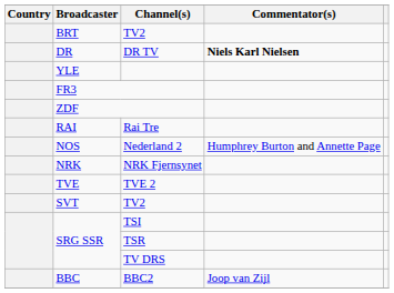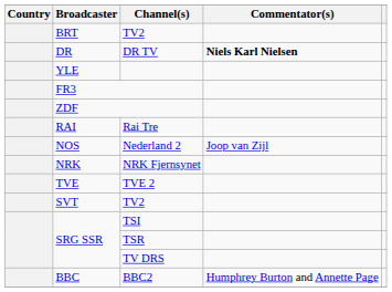 <table class="wikitable plainrowheaders">
 <tr>
 </tr>
 <tr>
 <th scope="col">Country</th>
 <th scope="col">Broadcaster</th>
 <th scope="col">Channel(s)</th>
 <th scope="col">Commentator(s)</th>
 <th scope="col"></th>
 </tr>
 <tr>
 <th scope="row"></th>
 <td><a href='#'>BRT</a></td>
 <td><a href='#'>TV2</a></td>
 <td></td>
 <td style="text-align:center"></td>
 </tr>
 <tr>
 <th scope="row"></th>
 <td><a href='#'>DR</a></td>
 <td><a href='#'>DR TV</a></td>
 <td><strong>Niels Karl Nielsen</strong></td>
 <td style="text-align:center"></td>
 </tr>
 <tr>
 <th scope="row"></th>
 <td><a href='#'>YLE</a></td>
 <td></td>
 <td></td>
 <td style="text-align:center"></td>
 </tr>
 <tr>
 <th scope="row"></th>
 <td colspan="2"><a href='#'>FR3</a></td>
 <td></td>
 <td style="text-align:center"></td>
 </tr>
 <tr>
 <th scope="row"></th>
 <td colspan="2"><a href='#'>ZDF</a></td>
 <td></td>
 <td style="text-align:center"></td>
 </tr>
 <tr>
 <th scope="row"></th>
 <td><a href='#'>RAI</a></td>
 <td><a href='#'>Rai Tre</a></td>
 <td></td>
 <td style="text-align:center"></td>
 </tr>
 <tr>
 <th scope="row"></th>
 <td><a href='#'>NOS</a></td>
 <td><a href='#'>Nederland 2</a></td>
-<td><a href='#'>Humphrey Burton</a> and <a href='#'>Annette Page</a></td>
+<td><a href='#'>Joop van Zijl</a></td>
 <td style="text-align:center"></td>
 </tr>
 <tr>
 <th scope="row"></th>
 <td><a href='#'>NRK</a></td>
 <td><a href='#'>NRK Fjernsynet</a></td>
 <td></td>
 <td style="text-align:center"></td>
 </tr>
 <tr>
 <th scope="row"></th>
 <td><a href='#'>TVE</a></td>
 <td><a href='#'>TVE 2</a></td>
 <td></td>
 <td style="text-align:center"></td>
 </tr>
 <tr>
 <th scope="row"></th>
 <td><a href='#'>SVT</a></td>
 <td><a href='#'>TV2</a></td>
 <td></td>
 <td style="text-align:center"></td>
 </tr>
 <tr>
 <th scope="rowgroup" rowspan="3"></th>
 <td rowspan="3"><a href='#'>SRG SSR</a></td>
 <td><a href='#'>TSI</a></td>
 <td></td>
 <td style="text-align:center"></td>
 </tr>
 <tr>
 <td><a href='#'>TSR</a></td>
 <td></td>
 <td style="text-align:center"></td>
 </tr>
 <tr>
 <td><a href='#'>TV DRS</a></td>
 <td></td>
 <td style="text-align:center"></td>
 </tr>
 <tr>
 <th scope="row"></th>
 <td><a href='#'>BBC</a></td>
 <td><a href='#'>BBC2</a></td>
-<td><a href='#'>Joop van Zijl</a></td>
+<td><a href='#'>Humphrey Burton</a> and <a href='#'>Annette Page</a></td>
 <td style="text-align:center"></td>
 </tr>
 <tr>
 </tr>
 </table>
